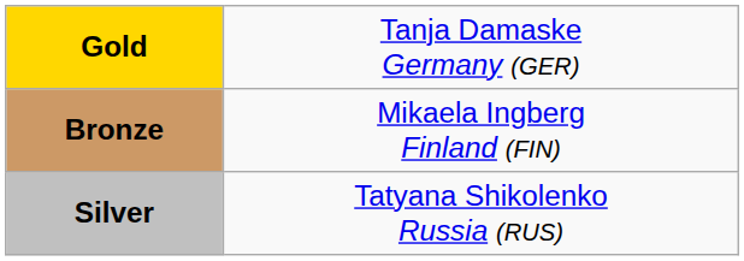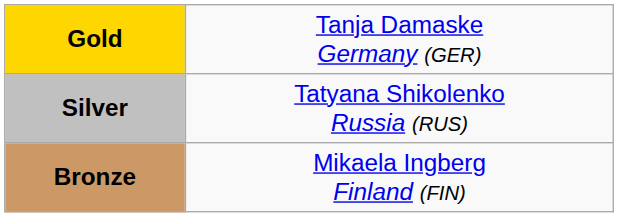 <table class="wikitable" style=" text-align:center; font-size:110%;" width="35%">
 <tr>
 <td bgcolor="gold"><strong>Gold</strong></td>
 <td> <a href='#'>Tanja Damaske</a><br><em><a href='#'>Germany</a> <small>(GER)</small></em></td>
 </tr>
 <tr>
+<td bgcolor="silver"><strong>Silver</strong></td>
+<td> <a href='#'>Tatyana Shikolenko</a><br><em><a href='#'>Russia</a> <small>(RUS)</small></em></td>
+</tr>
+<tr>
 <td bgcolor="CC9966"><strong>Bronze</strong></td>
 <td> <a href='#'>Mikaela Ingberg</a><br><em><a href='#'>Finland</a> <small>(FIN)</small></em></td>
 </tr>
-<tr>
-<td bgcolor="silver"><strong>Silver</strong></td>
-<td> <a href='#'>Tatyana Shikolenko</a><br><em><a href='#'>Russia</a> <small>(RUS)</small></em></td>
-</tr>
 </table>
